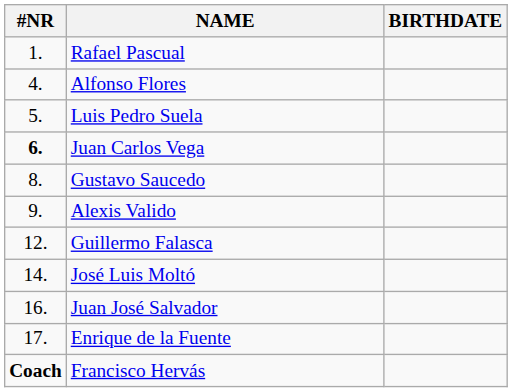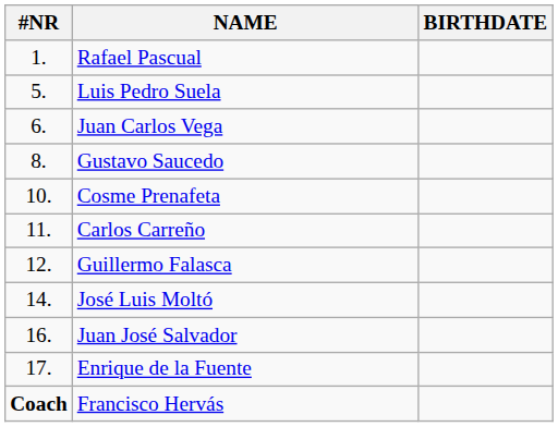 <table class="wikitable" style="border-collapse: collapse; font-size: 90%;">
 <tr>
 <th>#NR</th>
 <th align="left" style="width: 16em">NAME</th>
 <th>BIRTHDATE</th>
 </tr>
 <tr>
 <td align="center">1.</td>
 <td><a href='#'>Rafael Pascual</a></td>
 <td align="center"></td>
 </tr>
 <tr>
-<td align="center">4.</td>
-<td><a href='#'>Alfonso Flores</a></td>
-<td align="center"></td>
-</tr>
-<tr>
 <td align="center">5.</td>
 <td><a href='#'>Luis Pedro Suela</a></td>
 <td align="center"></td>
 </tr>
 <tr>
-<td align="center"><strong>6.</strong></td>
+<td align="center">6.</td>
 <td><a href='#'>Juan Carlos Vega</a></td>
 <td align="center"></td>
 </tr>
 <tr>
 <td align="center">8.</td>
 <td><a href='#'>Gustavo Saucedo</a></td>
 <td align="center"></td>
 </tr>
 <tr>
-<td align="center">9.</td>
-<td><a href='#'>Alexis Valido</a></td>
+<td align="center">10.</td>
+<td><a href='#'>Cosme Prenafeta</a></td>
+<td align="center"></td>
+</tr>
+<tr>
+<td align="center">11.</td>
+<td><a href='#'>Carlos Carreño</a></td>
 <td align="center"></td>
 </tr>
 <tr>
 <td align="center">12.</td>
 <td><a href='#'>Guillermo Falasca</a></td>
 <td align="center"></td>
 </tr>
 <tr>
 <td align="center">14.</td>
 <td><a href='#'>José Luis Moltó</a></td>
 <td align="center"></td>
 </tr>
 <tr>
 <td align="center">16.</td>
 <td><a href='#'>Juan José Salvador</a></td>
 <td align="center"></td>
 </tr>
 <tr>
 <td align="center">17.</td>
 <td><a href='#'>Enrique de la Fuente</a></td>
 <td align="center"></td>
 </tr>
 <tr>
 <td align="center"><strong>Coach</strong></td>
 <td><a href='#'>Francisco Hervás</a></td>
 <td align="center"></td>
 </tr>
 </table>
